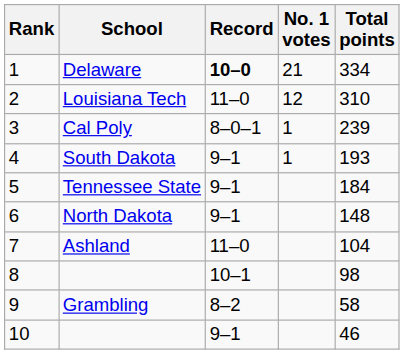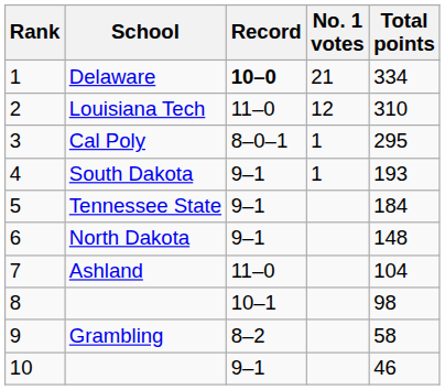 <table class="wikitable">
 <tr>
 <th>Rank</th>
 <th>School</th>
 <th>Record</th>
 <th>No. 1<br>votes</th>
 <th>Total<br>points</th>
 </tr>
 <tr>
 <td>1</td>
 <td><a href='#'>Delaware</a></td>
 <td><strong>10–0</strong></td>
 <td>21</td>
 <td>334</td>
 </tr>
 <tr>
 <td>2</td>
 <td><a href='#'>Louisiana Tech</a></td>
 <td>11–0</td>
 <td>12</td>
 <td>310</td>
 </tr>
 <tr>
 <td>3</td>
 <td><a href='#'>Cal Poly</a></td>
 <td>8–0–1</td>
 <td>1</td>
-<td>239</td>
+<td>295</td>
 </tr>
 <tr>
 <td>4</td>
 <td><a href='#'>South Dakota</a></td>
 <td>9–1</td>
 <td>1</td>
 <td>193</td>
 </tr>
 <tr>
 <td>5</td>
 <td><a href='#'>Tennessee State</a></td>
 <td>9–1</td>
 <td></td>
 <td>184</td>
 </tr>
 <tr>
 <td>6</td>
 <td><a href='#'>North Dakota</a></td>
 <td>9–1</td>
 <td></td>
 <td>148</td>
 </tr>
 <tr>
 <td>7</td>
 <td><a href='#'>Ashland</a></td>
 <td>11–0</td>
 <td></td>
 <td>104</td>
 </tr>
 <tr>
 <td>8</td>
 <td></td>
 <td>10–1</td>
 <td></td>
 <td>98</td>
 </tr>
 <tr>
 <td>9</td>
 <td><a href='#'>Grambling</a></td>
 <td>8–2</td>
 <td></td>
 <td>58</td>
 </tr>
 <tr>
 <td>10</td>
 <td></td>
 <td>9–1</td>
 <td></td>
 <td>46</td>
 </tr>
 </table>
